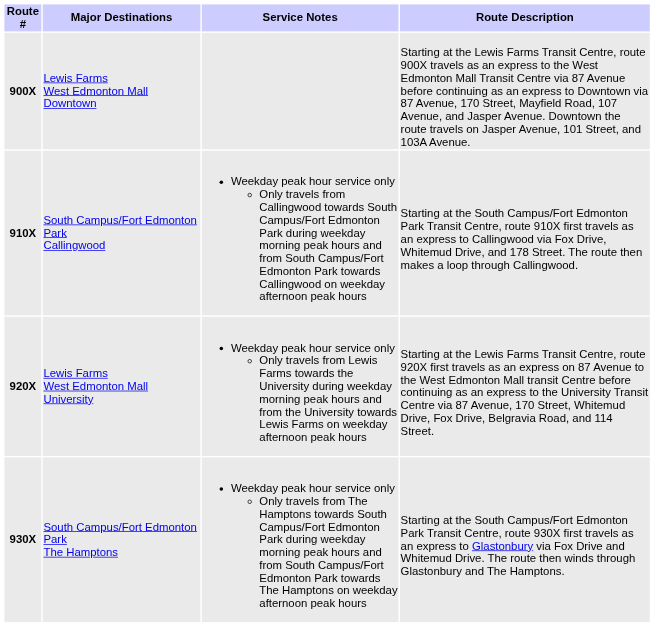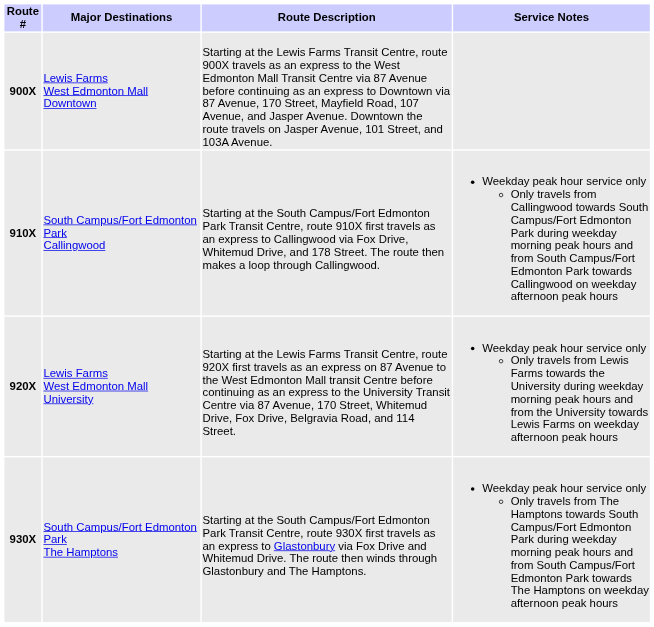 <table>
 <tr bgcolor="#ccccff">
 <th width="50" align="center"><strong>Route #</strong></th>
 <td width="220" align="center"><strong>Major Destinations</strong></td>
+<td width="350" align="center"><strong>Route Description</strong></td>
 <td width="275" align="center"><strong>Service Notes</strong></td>
-<td width="350" align="center"><strong>Route Description</strong></td>
 </tr>
 <tr bgcolor="#eaeaea">
 <td align="center"><strong>900X</strong></td>
 <td><a href='#'>Lewis Farms</a><br><a href='#'>West Edmonton Mall</a><br><a href='#'>Downtown</a></td>
+<td><br>Starting at the Lewis Farms Transit Centre, route 900X travels as an express to the West Edmonton Mall Transit Centre via 87 Avenue before continuing as an express to Downtown via 87 Avenue, 170 Street, Mayfield Road, 107 Avenue, and Jasper Avenue. Downtown the route travels on Jasper Avenue, 101 Street, and 103A Avenue.</td>
 <td></td>
-<td><br>Starting at the Lewis Farms Transit Centre, route 900X travels as an express to the West Edmonton Mall Transit Centre via 87 Avenue before continuing as an express to Downtown via 87 Avenue, 170 Street, Mayfield Road, 107 Avenue, and Jasper Avenue. Downtown the route travels on Jasper Avenue, 101 Street, and 103A Avenue.</td>
 </tr>
 <tr bgcolor="#eaeaea">
 <td align="center"><strong>910X</strong></td>
 <td><a href='#'>South Campus/Fort Edmonton Park</a><br><a href='#'>Callingwood</a></td>
+<td><br>Starting at the South Campus/Fort Edmonton Park Transit Centre, route 910X first travels as an express to Callingwood via Fox Drive, Whitemud Drive, and 178 Street. The route then makes a loop through Callingwood.</td>
 <td><br><ul><li>Weekday peak hour service only<ul><li>Only travels from Callingwood towards South Campus/Fort Edmonton Park during weekday morning peak hours and from South Campus/Fort Edmonton Park towards Callingwood on weekday afternoon peak hours</li></ul></li></ul></td>
-<td><br>Starting at the South Campus/Fort Edmonton Park Transit Centre, route 910X first travels as an express to Callingwood via Fox Drive, Whitemud Drive, and 178 Street. The route then makes a loop through Callingwood.</td>
 </tr>
 <tr bgcolor="#eaeaea">
 <td align="center"><strong>920X</strong></td>
 <td><a href='#'>Lewis Farms</a><br><a href='#'>West Edmonton Mall</a><br><a href='#'>University</a></td>
+<td><br>Starting at the Lewis Farms Transit Centre, route 920X first travels as an express on 87 Avenue to the West Edmonton Mall transit Centre before continuing as an express to the University Transit Centre via 87 Avenue, 170 Street, Whitemud Drive, Fox Drive, Belgravia Road, and 114 Street.</td>
 <td><br><ul><li>Weekday peak hour service only<ul><li>Only travels from Lewis Farms towards the University during weekday morning peak hours and from the University towards Lewis Farms on weekday afternoon peak hours</li></ul></li></ul></td>
-<td><br>Starting at the Lewis Farms Transit Centre, route 920X first travels as an express on 87 Avenue to the West Edmonton Mall transit Centre before continuing as an express to the University Transit Centre via 87 Avenue, 170 Street, Whitemud Drive, Fox Drive, Belgravia Road, and 114 Street.</td>
 </tr>
 <tr bgcolor="#eaeaea">
 <td align="center"><strong>930X</strong></td>
 <td><a href='#'>South Campus/Fort Edmonton Park</a><br><a href='#'>The Hamptons</a></td>
+<td><br>Starting at the South Campus/Fort Edmonton Park Transit Centre, route 930X first travels as an express to <a href='#'>Glastonbury</a> via Fox Drive and Whitemud Drive. The route then winds through Glastonbury and The Hamptons.</td>
 <td><br><ul><li>Weekday peak hour service only<ul><li>Only travels from The Hamptons towards South Campus/Fort Edmonton Park during weekday morning peak hours and from South Campus/Fort Edmonton Park towards The Hamptons on weekday afternoon peak hours</li></ul></li></ul></td>
-<td><br>Starting at the South Campus/Fort Edmonton Park Transit Centre, route 930X first travels as an express to <a href='#'>Glastonbury</a> via Fox Drive and Whitemud Drive. The route then winds through Glastonbury and The Hamptons.</td>
 </tr>
 </table>
